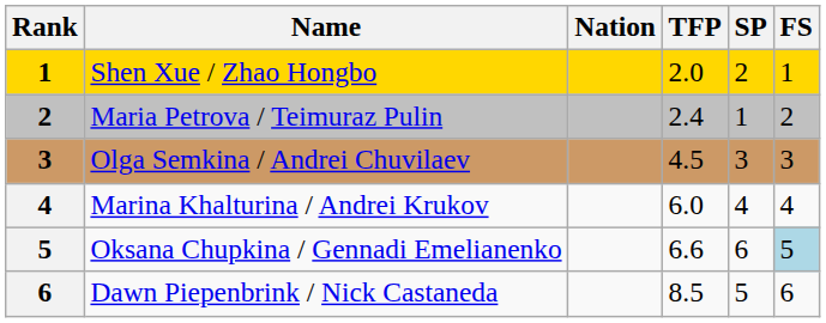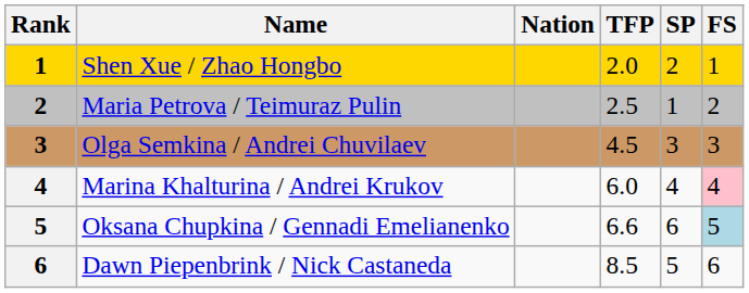 <table class="wikitable sortable">
 <tr>
 <th>Rank</th>
 <th>Name</th>
 <th>Nation</th>
 <th>TFP</th>
 <th>SP</th>
 <th>FS</th>
 </tr>
 <tr bgcolor="gold">
 <td align="center"><strong>1</strong></td>
 <td><a href='#'>Shen Xue</a> / <a href='#'>Zhao Hongbo</a></td>
 <td></td>
 <td>2.0</td>
 <td>2</td>
 <td>1</td>
 </tr>
 <tr bgcolor="silver">
 <td align="center"><strong>2</strong></td>
 <td><a href='#'>Maria Petrova</a> / <a href='#'>Teimuraz Pulin</a></td>
 <td></td>
-<td>2.4</td>
+<td>2.5</td>
 <td>1</td>
 <td>2</td>
 </tr>
 <tr bgcolor="cc9966">
 <td align="center"><strong>3</strong></td>
 <td><a href='#'>Olga Semkina</a> / <a href='#'>Andrei Chuvilaev</a></td>
 <td></td>
 <td>4.5</td>
 <td>3</td>
 <td>3</td>
 </tr>
 <tr>
 <th>4</th>
 <td><a href='#'>Marina Khalturina</a> / <a href='#'>Andrei Krukov</a></td>
 <td></td>
 <td>6.0</td>
 <td>4</td>
-<td>4</td>
+<td style="background: pink;">4</td>
 </tr>
 <tr>
 <th>5</th>
 <td><a href='#'>Oksana Chupkina</a> / <a href='#'>Gennadi Emelianenko</a></td>
 <td></td>
 <td>6.6</td>
 <td>6</td>
 <td style="background: lightblue;">5</td>
 </tr>
 <tr>
 <th>6</th>
 <td><a href='#'>Dawn Piepenbrink</a> / <a href='#'>Nick Castaneda</a></td>
 <td></td>
 <td>8.5</td>
 <td>5</td>
 <td>6</td>
 </tr>
 </table>
